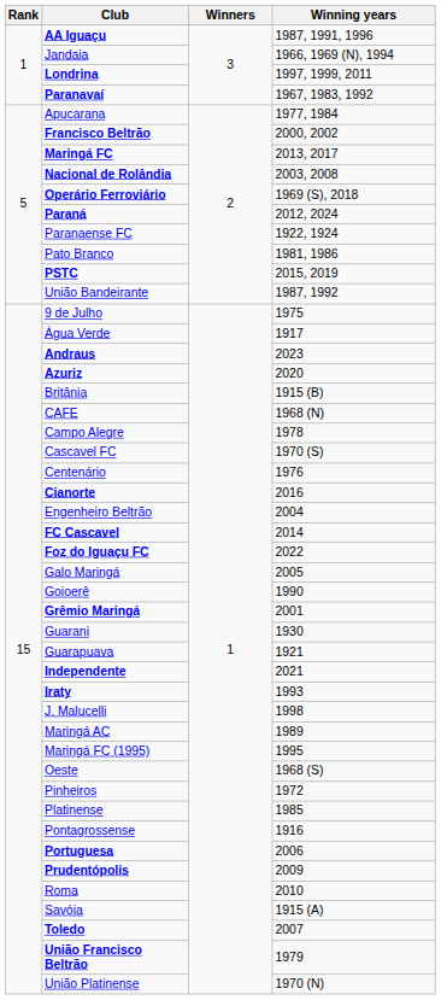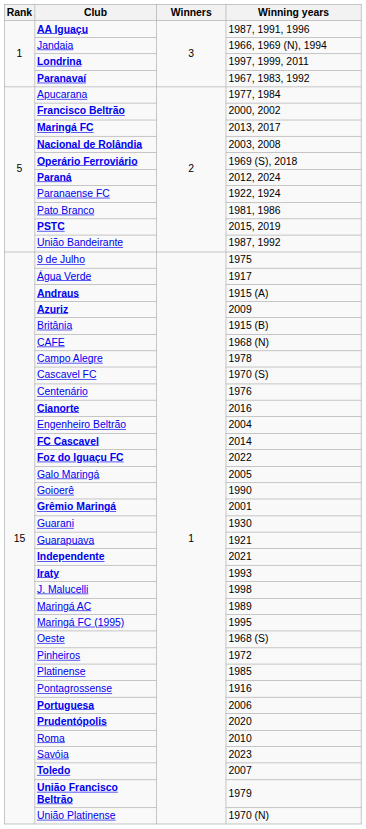 <table class="wikitable sortable">
 <tr>
 <th>Rank</th>
 <th style="width:180px">Club</th>
 <th style="width:100px">Winners</th>
 <th style="width:200px">Winning years</th>
 </tr>
 <tr>
 <td rowspan=4 align=center>1</td>
 <td><strong><a href='#'>AA Iguaçu</a></strong></td>
 <td rowspan=4 align=center>3</td>
 <td>1987, 1991, 1996</td>
 </tr>
 <tr>
 <td><a href='#'>Jandaia</a></td>
 <td>1966, 1969 (N), 1994</td>
 </tr>
 <tr>
 <td><strong><a href='#'>Londrina</a></strong></td>
 <td>1997, 1999, 2011</td>
 </tr>
 <tr>
 <td><strong><a href='#'>Paranavaí</a></strong></td>
 <td>1967, 1983, 1992</td>
 </tr>
 <tr>
 <td rowspan=10 align=center>5</td>
 <td><a href='#'>Apucarana</a></td>
 <td rowspan=10 align=center>2</td>
 <td>1977, 1984</td>
 </tr>
 <tr>
 <td><strong><a href='#'>Francisco Beltrão</a></strong></td>
 <td>2000, 2002</td>
 </tr>
 <tr>
 <td><strong><a href='#'>Maringá FC</a></strong></td>
 <td>2013, 2017</td>
 </tr>
 <tr>
 <td><strong><a href='#'>Nacional de Rolândia</a></strong></td>
 <td>2003, 2008</td>
 </tr>
 <tr>
 <td><strong><a href='#'>Operário Ferroviário</a></strong></td>
 <td>1969 (S), 2018</td>
 </tr>
 <tr>
 <td><strong><a href='#'>Paraná</a></strong></td>
 <td>2012, 2024</td>
 </tr>
 <tr>
 <td><a href='#'>Paranaense FC</a></td>
 <td>1922, 1924</td>
 </tr>
 <tr>
 <td><a href='#'>Pato Branco</a></td>
 <td>1981, 1986</td>
 </tr>
 <tr>
 <td><strong><a href='#'>PSTC</a></strong></td>
 <td>2015, 2019</td>
 </tr>
 <tr>
 <td><a href='#'>União Bandeirante</a></td>
 <td>1987, 1992</td>
 </tr>
 <tr>
 <td rowspan=34 align=center>15</td>
 <td><a href='#'>9 de Julho</a></td>
 <td rowspan=34 align=center>1</td>
 <td>1975</td>
 </tr>
 <tr>
 <td><a href='#'>Água Verde</a></td>
 <td>1917</td>
 </tr>
 <tr>
 <td><strong><a href='#'>Andraus</a></strong></td>
-<td>2023</td>
+<td>1915 (A)</td>
 </tr>
 <tr>
 <td><strong><a href='#'>Azuriz</a></strong></td>
-<td>2020</td>
+<td>2009</td>
 </tr>
 <tr>
 <td><a href='#'>Britânia</a></td>
 <td>1915 (B)</td>
 </tr>
 <tr>
 <td><a href='#'>CAFE</a></td>
 <td>1968 (N)</td>
 </tr>
 <tr>
 <td><a href='#'>Campo Alegre</a></td>
 <td>1978</td>
 </tr>
 <tr>
 <td><a href='#'>Cascavel FC</a></td>
 <td>1970 (S)</td>
 </tr>
 <tr>
 <td><a href='#'>Centenário</a></td>
 <td>1976</td>
 </tr>
 <tr>
 <td><strong><a href='#'>Cianorte</a></strong></td>
 <td>2016</td>
 </tr>
 <tr>
 <td><a href='#'>Engenheiro Beltrão</a></td>
 <td>2004</td>
 </tr>
 <tr>
 <td><strong><a href='#'>FC Cascavel</a></strong></td>
 <td>2014</td>
 </tr>
 <tr>
 <td><strong><a href='#'>Foz do Iguaçu FC</a></strong></td>
 <td>2022</td>
 </tr>
 <tr>
 <td><a href='#'>Galo Maringá</a></td>
 <td>2005</td>
 </tr>
 <tr>
 <td><a href='#'>Goioerê</a></td>
 <td>1990</td>
 </tr>
 <tr>
 <td><strong><a href='#'>Grêmio Maringá</a></strong></td>
 <td>2001</td>
 </tr>
 <tr>
 <td><a href='#'>Guarani</a></td>
 <td>1930</td>
 </tr>
 <tr>
 <td><a href='#'>Guarapuava</a></td>
 <td>1921</td>
 </tr>
 <tr>
 <td><strong><a href='#'>Independente</a></strong></td>
 <td>2021</td>
 </tr>
 <tr>
 <td><strong><a href='#'>Iraty</a></strong></td>
 <td>1993</td>
 </tr>
 <tr>
 <td><a href='#'>J. Malucelli</a></td>
 <td>1998</td>
 </tr>
 <tr>
 <td><a href='#'>Maringá AC</a></td>
 <td>1989</td>
 </tr>
 <tr>
 <td><a href='#'>Maringá FC (1995)</a></td>
 <td>1995</td>
 </tr>
 <tr>
 <td><a href='#'>Oeste</a></td>
 <td>1968 (S)</td>
 </tr>
 <tr>
 <td><a href='#'>Pinheiros</a></td>
 <td>1972</td>
 </tr>
 <tr>
 <td><a href='#'>Platinense</a></td>
 <td>1985</td>
 </tr>
 <tr>
 <td><a href='#'>Pontagrossense</a></td>
 <td>1916</td>
 </tr>
 <tr>
 <td><strong><a href='#'>Portuguesa</a></strong></td>
 <td>2006</td>
 </tr>
 <tr>
 <td><strong><a href='#'>Prudentópolis</a></strong></td>
-<td>2009</td>
+<td>2020</td>
 </tr>
 <tr>
 <td><a href='#'>Roma</a></td>
 <td>2010</td>
 </tr>
 <tr>
 <td><a href='#'>Savóia</a></td>
-<td>1915 (A)</td>
+<td>2023</td>
 </tr>
 <tr>
 <td><strong><a href='#'>Toledo</a></strong></td>
 <td>2007</td>
 </tr>
 <tr>
 <td><strong><a href='#'>União Francisco Beltrão</a></strong></td>
 <td>1979</td>
 </tr>
 <tr>
 <td><a href='#'>União Platinense</a></td>
 <td>1970 (N)</td>
 </tr>
 </table>
